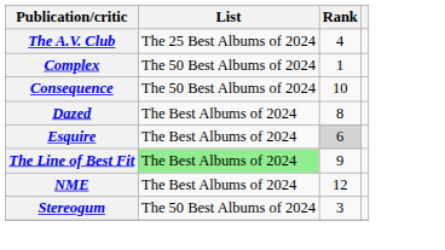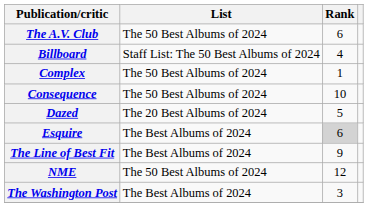 <table class="wikitable sortable plainrowheaders">
 <tr>
 <th scope="col">Publication/critic</th>
 <th scope="col">List</th>
 <th scope="col">Rank</th>
 <th scope="col" class="unsortable"></th>
 </tr>
 <tr>
 <th scope="row"><em><a href='#'>The A.V. Club</a></em></th>
-<td>The 25 Best Albums of 2024</td>
+<td>The 50 Best Albums of 2024</td>
+<td style="text-align: center;">6</td>
+<td style="text-align: center;"></td>
+</tr>
+<tr>
+<th scope="row"><em><a href='#'>Billboard</a></em></th>
+<td>Staff List: The 50 Best Albums of 2024</td>
 <td style="text-align: center;">4</td>
 <td style="text-align: center;"></td>
 </tr>
 <tr>
 <th scope="row"><em><a href='#'>Complex</a></em></th>
 <td>The 50 Best Albums of 2024</td>
 <td style="text-align: center;">1</td>
 <td style="text-align: center;"></td>
 </tr>
 <tr>
 <th scope="row"><em><a href='#'>Consequence</a></em></th>
 <td>The 50 Best Albums of 2024</td>
 <td style="text-align: center;">10</td>
 <td style="text-align: center;"></td>
 </tr>
 <tr>
 <th scope="row"><em><a href='#'>Dazed</a></em></th>
-<td>The Best Albums of 2024</td>
-<td style="text-align: center;">8</td>
+<td>The 20 Best Albums of 2024</td>
+<td style="text-align: center;">5</td>
 <td style="text-align: center;"></td>
 </tr>
 <tr>
 <th scope="row"><em><a href='#'>Esquire</a></em></th>
 <td>The Best Albums of 2024</td>
 <td style="background: lightgrey; text-align: center;">6</td>
 <td style="text-align: center;"></td>
 </tr>
 <tr>
 <th scope="row"><em><a href='#'>The Line of Best Fit</a></em></th>
-<td style="background: lightgreen;">The Best Albums of 2024</td>
+<td>The Best Albums of 2024</td>
 <td style="text-align: center;">9</td>
 <td style="text-align: center;"></td>
 </tr>
 <tr>
 <th scope="row"><em><a href='#'>NME</a></em></th>
-<td>The Best Albums of 2024</td>
+<td>The 50 Best Albums of 2024</td>
 <td style="text-align: center;">12</td>
 <td style="text-align: center;"></td>
 </tr>
 <tr>
-<th scope="row"><em><a href='#'>Stereogum</a></em></th>
-<td>The 50 Best Albums of 2024</td>
+<th scope="row"><em><a href='#'>The Washington Post</a></em></th>
+<td>The Best Albums of 2024</td>
 <td style="text-align: center;">3</td>
 <td style="text-align: center;"></td>
 </tr>
 <tr>
 </tr>
 </table>
